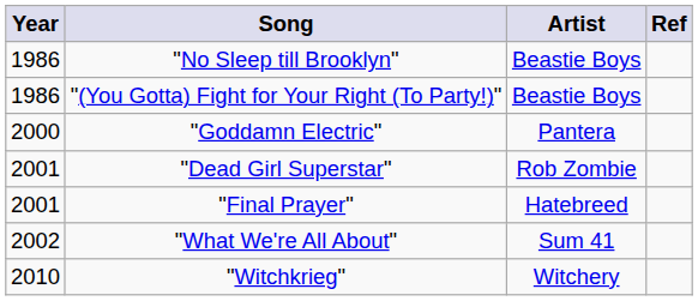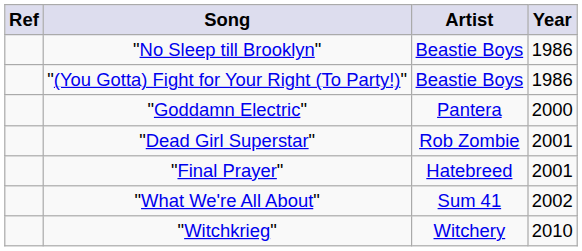 <table class="wikitable" style="font-size:96%; text-align:center; margin: 6px;">
 <tr>
-<th style="background:#dde;">Year</th>
+<th style="background:#dde;">Ref</th>
 <th style="background:#dde;">Song</th>
 <th style="background:#dde;">Artist</th>
-<th style="background:#dde;">Ref</th>
+<th style="background:#dde;">Year</th>
 </tr>
 <tr>
-<td>1986</td>
+<td></td>
 <td>"<a href='#'>No Sleep till Brooklyn</a>"</td>
 <td><a href='#'>Beastie Boys</a></td>
-<td></td>
+<td>1986</td>
 </tr>
 <tr>
-<td>1986</td>
+<td></td>
 <td>"<a href='#'>(You Gotta) Fight for Your Right (To Party!)</a>"</td>
 <td><a href='#'>Beastie Boys</a></td>
-<td></td>
+<td>1986</td>
 </tr>
 <tr>
-<td>2000</td>
+<td></td>
 <td>"<a href='#'>Goddamn Electric</a>"</td>
 <td><a href='#'>Pantera</a></td>
-<td></td>
+<td>2000</td>
 </tr>
 <tr>
-<td>2001</td>
+<td></td>
 <td>"<a href='#'>Dead Girl Superstar</a>"</td>
 <td><a href='#'>Rob Zombie</a></td>
-<td></td>
+<td>2001</td>
 </tr>
 <tr>
-<td>2001</td>
+<td></td>
 <td>"<a href='#'>Final Prayer</a>"</td>
 <td><a href='#'>Hatebreed</a></td>
-<td></td>
+<td>2001</td>
 </tr>
 <tr>
-<td>2002</td>
+<td></td>
 <td>"<a href='#'>What We're All About</a>"</td>
 <td><a href='#'>Sum 41</a></td>
-<td></td>
+<td>2002</td>
 </tr>
 <tr>
-<td>2010</td>
+<td></td>
 <td>"<a href='#'>Witchkrieg</a>"</td>
 <td><a href='#'>Witchery</a></td>
-<td></td>
+<td>2010</td>
 </tr>
 </table>
